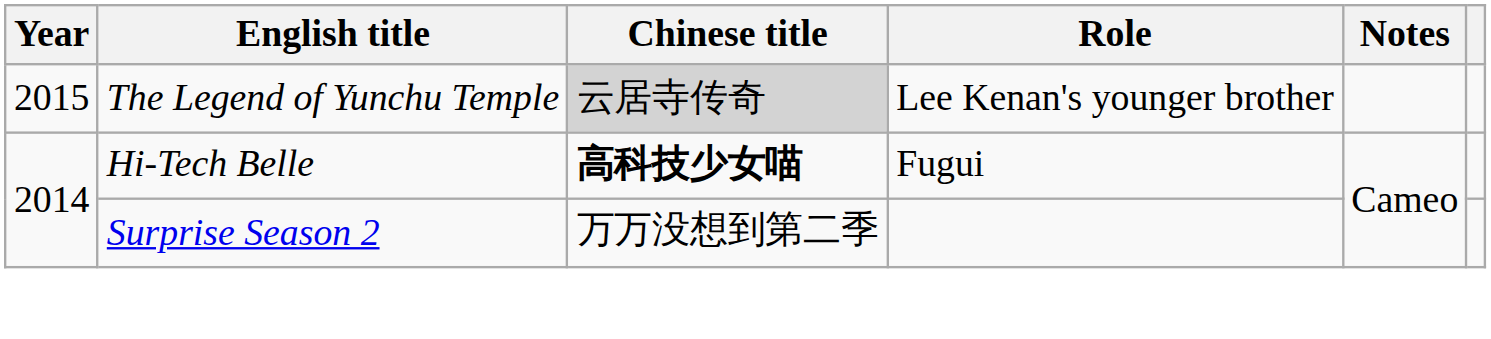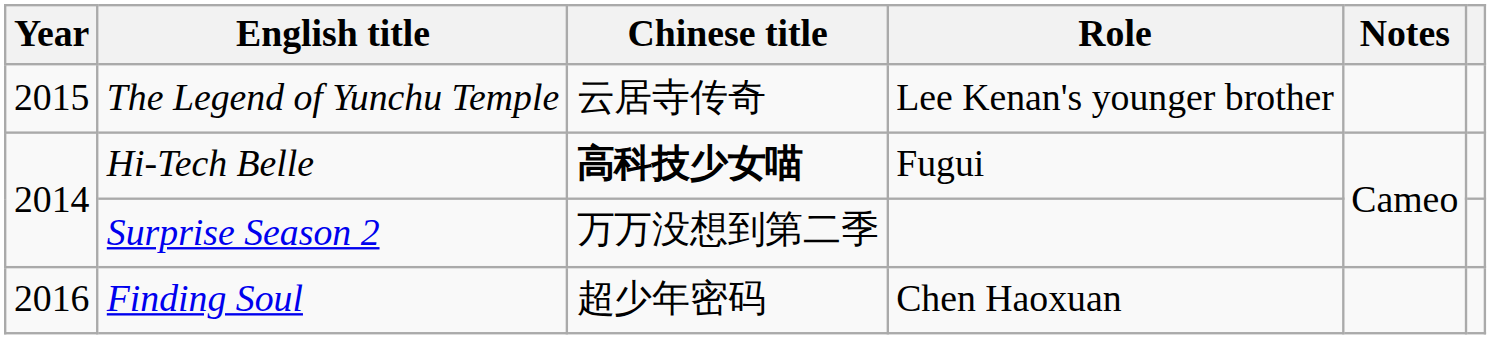 <table class="wikitable sortable">
 <tr>
 <th>Year</th>
 <th>English title</th>
 <th>Chinese title</th>
 <th>Role</th>
 <th class="unsortable">Notes</th>
 <th class="unsortable"></th>
 </tr>
 <tr>
 <td>2015</td>
 <td><em>The Legend of Yunchu Temple</em></td>
-<td style="background: lightgrey;">云居寺传奇</td>
+<td>云居寺传奇</td>
 <td>Lee Kenan's younger brother</td>
 <td></td>
 <td style="text-align:center"></td>
 </tr>
 <tr>
 <td rowspan=2>2014</td>
 <td><em>Hi-Tech Belle</em></td>
 <td><strong>高科技少女喵</strong></td>
 <td>Fugui</td>
 <td rowspan=2>Cameo</td>
 <td style="text-align:center"></td>
 </tr>
 <tr>
 <td><em><a href='#'>Surprise Season 2</a></em></td>
 <td>万万没想到第二季</td>
 <td></td>
 <td style="text-align:center"></td>
 </tr>
+<tr>
+<td>2016</td>
+<td><em><a href='#'>Finding Soul</a></em></td>
+<td>超少年密码</td>
+<td>Chen Haoxuan</td>
+<td></td>
+<td style="text-align:center"></td>
+</tr>
 </table>
